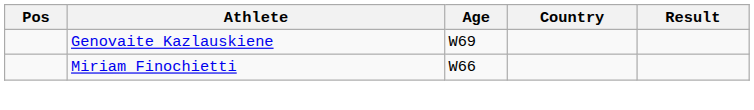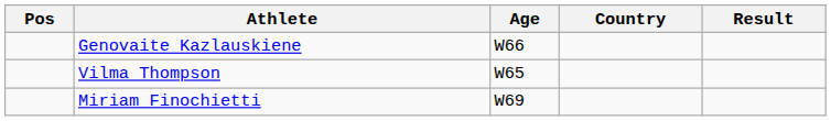 <table class="wikitable"  style="text-align:center; width:50%;">
 <tr>
 <th>Pos</th>
 <th>Athlete</th>
 <th>Age</th>
 <th>Country</th>
 <th>Result</th>
 </tr>
 <tr>
 <td align=center></td>
 <td align=left><a href='#'>Genovaite Kazlauskiene</a></td>
-<td align=left>W69</td>
+<td align=left>W66</td>
+<td align=left></td>
+<td></td>
+</tr>
+<tr>
+<td align=center></td>
+<td align=left><a href='#'>Vilma Thompson</a></td>
+<td align=left>W65</td>
 <td align=left></td>
 <td></td>
 </tr>
 <tr>
 <td align=center></td>
 <td align=left><a href='#'>Miriam Finochietti</a></td>
-<td align=left>W66</td>
+<td align=left>W69</td>
 <td align=left></td>
 <td></td>
 </tr>
 </table>
